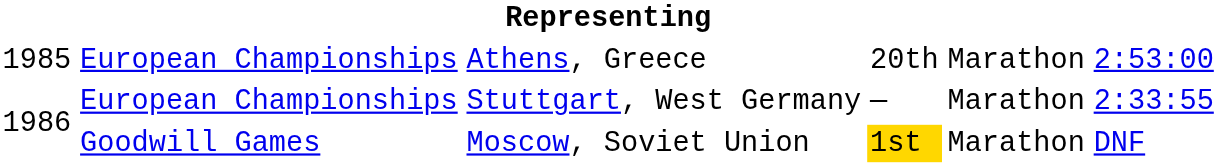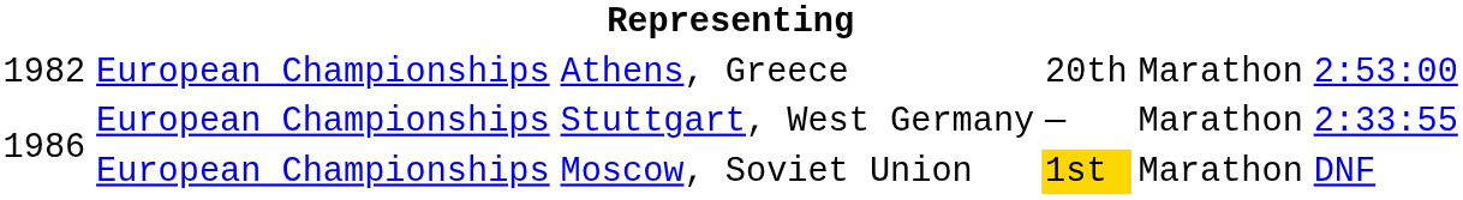 <table>
 <tr>
 <th colspan="6">Representing </th>
 </tr>
 <tr>
-<td>1985</td>
+<td>1982</td>
 <td><a href='#'>European Championships</a></td>
 <td><a href='#'>Athens</a>, Greece</td>
 <td>20th</td>
 <td>Marathon</td>
 <td><a href='#'>2:53:00</a></td>
 </tr>
 <tr>
 <td rowspan=2>1986</td>
 <td><a href='#'>European Championships</a></td>
 <td><a href='#'>Stuttgart</a>, West Germany</td>
 <td>—</td>
 <td>Marathon</td>
 <td><a href='#'>2:33:55</a></td>
 </tr>
 <tr>
-<td><a href='#'>Goodwill Games</a></td>
+<td><a href='#'>European Championships</a></td>
 <td><a href='#'>Moscow</a>, Soviet Union</td>
 <td bgcolor=gold>1st</td>
 <td>Marathon</td>
 <td><a href='#'>DNF</a></td>
 </tr>
 </table>
